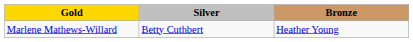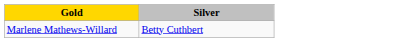 <table class="wikitable" style="text-align:left">
 <tr align="center">
 <td width=200 bgcolor=gold><strong>Gold</strong></td>
 <td width=200 bgcolor=silver><strong>Silver</strong></td>
-<td width=200 bgcolor=CC9966><strong>Bronze</strong></td>
 </tr>
 <tr>
 <td><a href='#'>Marlene Mathews-Willard</a><br><em></em></td>
 <td><a href='#'>Betty Cuthbert</a><br><em></em></td>
-<td><a href='#'>Heather Young</a><br><em></em></td>
 </tr>
 </table>
